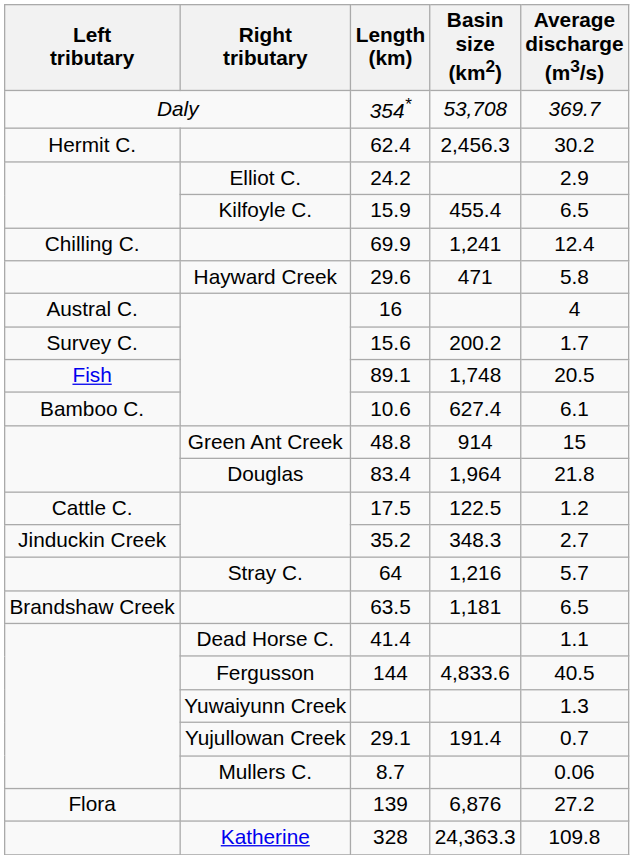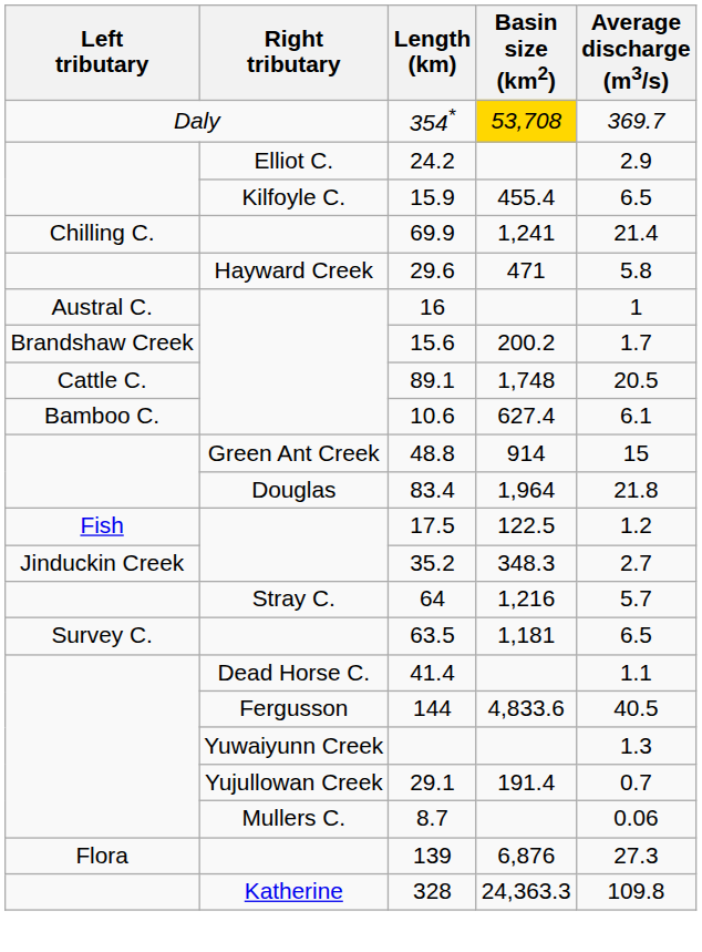 <table class="wikitable" style="text-align:center;">
 <tr>
 <th>Left<br>tributary</th>
 <th>Right<br>tributary</th>
 <th>Length<br>(km)</th>
 <th>Basin<br>size<br>(km<sup>2</sup>)</th>
 <th>Average<br>discharge<br>(m<sup>3</sup>/s)</th>
 </tr>
 <tr>
 <td colspan="2"><em>Daly</em></td>
 <td><em>354<sup>*</sup></em></td>
-<td><em>53,708</em></td>
+<td style="background: gold;"><em>53,708</em></td>
 <td><em>369.7</em></td>
-</tr>
-<tr>
-<td>Hermit C.</td>
-<td></td>
-<td>62.4</td>
-<td>2,456.3</td>
-<td>30.2</td>
 </tr>
 <tr>
 <td rowspan="2"></td>
 <td>Elliot C.</td>
 <td>24.2</td>
 <td></td>
 <td>2.9</td>
 </tr>
 <tr>
 <td>Kilfoyle C.</td>
 <td>15.9</td>
 <td>455.4</td>
 <td>6.5</td>
 </tr>
 <tr>
 <td>Chilling C.</td>
 <td></td>
 <td>69.9</td>
 <td>1,241</td>
-<td>12.4</td>
+<td>21.4</td>
 </tr>
 <tr>
 <td></td>
 <td>Hayward Creek</td>
 <td>29.6</td>
 <td>471</td>
 <td>5.8</td>
 </tr>
 <tr>
 <td>Austral C.</td>
 <td rowspan="4"></td>
 <td>16</td>
 <td></td>
-<td>4</td>
+<td>1</td>
 </tr>
 <tr>
-<td>Survey C.</td>
+<td>Brandshaw Creek</td>
 <td>15.6</td>
 <td>200.2</td>
 <td>1.7</td>
 </tr>
 <tr>
-<td><a href='#'>Fish</a></td>
+<td>Cattle C.</td>
 <td>89.1</td>
 <td>1,748</td>
 <td>20.5</td>
 </tr>
 <tr>
 <td>Bamboo C.</td>
 <td>10.6</td>
 <td>627.4</td>
 <td>6.1</td>
 </tr>
 <tr>
 <td rowspan="2"></td>
 <td>Green Ant Creek</td>
 <td>48.8</td>
 <td>914</td>
 <td>15</td>
 </tr>
 <tr>
 <td>Douglas</td>
 <td>83.4</td>
 <td>1,964</td>
 <td>21.8</td>
 </tr>
 <tr>
-<td>Cattle C.</td>
+<td><a href='#'>Fish</a></td>
 <td rowspan="2"></td>
 <td>17.5</td>
 <td>122.5</td>
 <td>1.2</td>
 </tr>
 <tr>
 <td>Jinduckin Creek</td>
 <td>35.2</td>
 <td>348.3</td>
 <td>2.7</td>
 </tr>
 <tr>
 <td></td>
 <td>Stray C.</td>
 <td>64</td>
 <td>1,216</td>
 <td>5.7</td>
 </tr>
 <tr>
-<td>Brandshaw Creek</td>
+<td>Survey C.</td>
 <td></td>
 <td>63.5</td>
 <td>1,181</td>
 <td>6.5</td>
 </tr>
 <tr>
 <td rowspan="5"></td>
 <td>Dead Horse C.</td>
 <td>41.4</td>
 <td></td>
 <td>1.1</td>
 </tr>
 <tr>
 <td>Fergusson</td>
 <td>144</td>
 <td>4,833.6</td>
 <td>40.5</td>
 </tr>
 <tr>
 <td>Yuwaiyunn Creek</td>
 <td></td>
 <td></td>
 <td>1.3</td>
 </tr>
 <tr>
 <td>Yujullowan Creek</td>
 <td>29.1</td>
 <td>191.4</td>
 <td>0.7</td>
 </tr>
 <tr>
 <td>Mullers C.</td>
 <td>8.7</td>
 <td></td>
 <td>0.06</td>
 </tr>
 <tr>
 <td>Flora</td>
 <td></td>
 <td>139</td>
 <td>6,876</td>
-<td>27.2</td>
+<td>27.3</td>
 </tr>
 <tr>
 <td></td>
 <td><a href='#'>Katherine</a></td>
 <td>328</td>
 <td>24,363.3</td>
 <td>109.8</td>
 </tr>
 </table>
